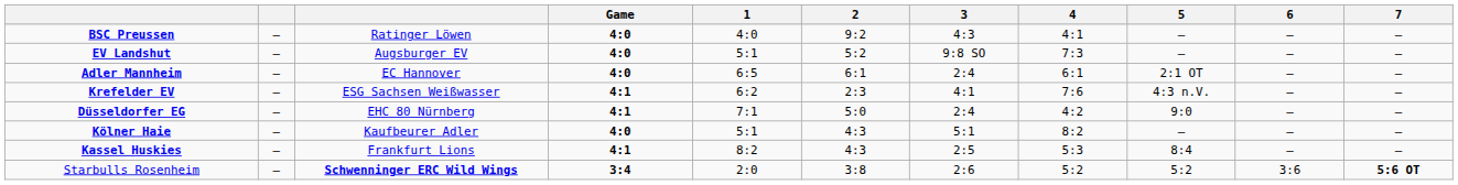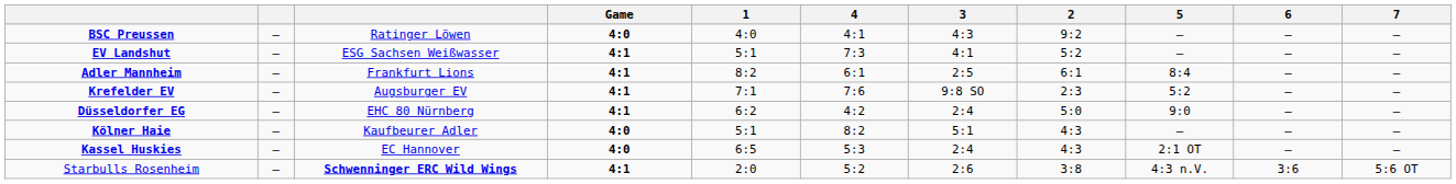 <table class="wikitable" width="100%">
 <tr style="background-color:#c0c0c0;">
 <th style="width:17.5%;"></th>
 <th style="width:2.5%;"></th>
 <th style="width:17.5%;"></th>
 <th style="width:10%;">Game</th>
 <th style="width:7.5%;">1</th>
+<th style="width:7.5%;">4</th>
+<th style="width:7.5%;">3</th>
 <th style="width:7.5%;">2</th>
-<th style="width:7.5%;">3</th>
-<th style="width:7.5%;">4</th>
 <th style="width:7.5%;">5</th>
 <th style="width:7.5%;">6</th>
 <th style="width:7.5%;">7</th>
 </tr>
 <tr align="center">
 <td><strong><a href='#'>BSC Preussen</a></strong></td>
 <td>–</td>
 <td><a href='#'>Ratinger Löwen</a></td>
 <td><strong>4:0</strong></td>
 <td>4:0</td>
+<td>4:1</td>
+<td>4:3</td>
 <td>9:2</td>
-<td>4:3</td>
-<td>4:1</td>
 <td>–</td>
 <td>–</td>
 <td>–</td>
 </tr>
 <tr align="center">
 <td><strong><a href='#'>EV Landshut</a></strong></td>
 <td>–</td>
-<td><a href='#'>Augsburger EV</a></td>
-<td><strong>4:0</strong></td>
+<td><a href='#'>ESG Sachsen Weißwasser</a></td>
+<td><strong>4:1</strong></td>
 <td>5:1</td>
+<td>7:3</td>
+<td>4:1</td>
 <td>5:2</td>
-<td>9:8 SO</td>
-<td>7:3</td>
 <td>–</td>
 <td>–</td>
 <td>–</td>
 </tr>
 <tr align="center">
 <td><strong><a href='#'>Adler Mannheim</a></strong></td>
 <td>–</td>
-<td><a href='#'>EC Hannover</a></td>
-<td><strong>4:0</strong></td>
-<td>6:5</td>
+<td><a href='#'>Frankfurt Lions</a></td>
+<td><strong>4:1</strong></td>
+<td>8:2</td>
 <td>6:1</td>
-<td>2:4</td>
+<td>2:5</td>
 <td>6:1</td>
-<td>2:1 OT</td>
+<td>8:4</td>
 <td>–</td>
 <td>–</td>
 </tr>
 <tr align="center">
 <td><strong><a href='#'>Krefelder EV</a></strong></td>
 <td>–</td>
-<td><a href='#'>ESG Sachsen Weißwasser</a></td>
+<td><a href='#'>Augsburger EV</a></td>
 <td><strong>4:1</strong></td>
-<td>6:2</td>
+<td>7:1</td>
+<td>7:6</td>
+<td>9:8 SO</td>
 <td>2:3</td>
-<td>4:1</td>
-<td>7:6</td>
-<td>4:3 n.V.</td>
+<td>5:2</td>
 <td>–</td>
 <td>–</td>
 </tr>
 <tr align="center">
 <td><strong><a href='#'>Düsseldorfer EG</a></strong></td>
 <td>–</td>
 <td><a href='#'>EHC 80 Nürnberg</a></td>
 <td><strong>4:1</strong></td>
-<td>7:1</td>
+<td>6:2</td>
+<td>4:2</td>
+<td>2:4</td>
 <td>5:0</td>
-<td>2:4</td>
-<td>4:2</td>
 <td>9:0</td>
 <td>–</td>
 <td>–</td>
 </tr>
 <tr align="center">
 <td><strong><a href='#'>Kölner Haie</a></strong></td>
 <td>–</td>
 <td><a href='#'>Kaufbeurer Adler</a></td>
 <td><strong>4:0</strong></td>
 <td>5:1</td>
+<td>8:2</td>
+<td>5:1</td>
 <td>4:3</td>
-<td>5:1</td>
-<td>8:2</td>
 <td>–</td>
 <td>–</td>
 <td>–</td>
 </tr>
 <tr align="center">
 <td><strong><a href='#'>Kassel Huskies</a></strong></td>
 <td>–</td>
-<td><a href='#'>Frankfurt Lions</a></td>
-<td><strong>4:1</strong></td>
-<td>8:2</td>
+<td><a href='#'>EC Hannover</a></td>
+<td><strong>4:0</strong></td>
+<td>6:5</td>
+<td>5:3</td>
+<td>2:4</td>
 <td>4:3</td>
-<td>2:5</td>
-<td>5:3</td>
-<td>8:4</td>
+<td>2:1 OT</td>
 <td>–</td>
 <td>–</td>
 </tr>
 <tr align="center">
 <td><a href='#'>Starbulls Rosenheim</a></td>
 <td>–</td>
 <td><strong><a href='#'>Schwenninger ERC Wild Wings</a></strong></td>
-<td><strong>3:4</strong></td>
+<td><strong>4:1</strong></td>
 <td>2:0</td>
+<td>5:2</td>
+<td>2:6</td>
 <td>3:8</td>
-<td>2:6</td>
-<td>5:2</td>
-<td>5:2</td>
+<td>4:3 n.V.</td>
 <td>3:6</td>
-<td><strong>5:6 OT</strong></td>
+<td>5:6 OT</td>
 </tr>
 </table>
